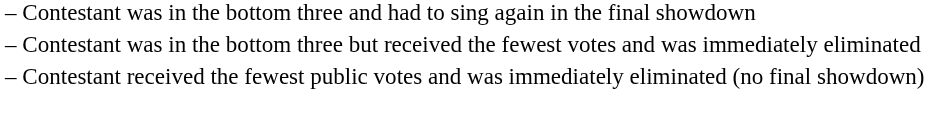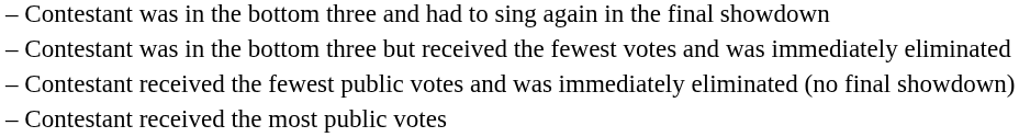 <table>
 <tr>
 <td> –</td>
 <td>Contestant was in the bottom three and had to sing again in the final showdown</td>
 </tr>
 <tr>
 <td> –</td>
 <td>Contestant was in the bottom three but received the fewest votes and was immediately eliminated</td>
 </tr>
 <tr>
 <td> –</td>
 <td>Contestant received the fewest public votes and was immediately eliminated (no final showdown)</td>
 </tr>
+<tr>
+<td> –</td>
+<td>Contestant received the most public votes</td>
+</tr>
 </table>
